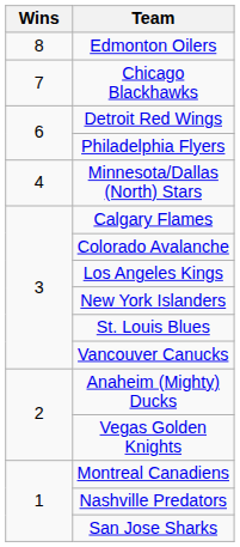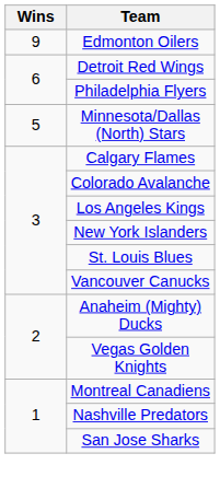 <table class="wikitable" style="text-align:center; float:right;">
 <tr>
 <th width="55">Wins</th>
 <th width="145">Team</th>
 </tr>
 <tr>
-<td>8</td>
+<td>9</td>
 <td><a href='#'>Edmonton Oilers</a></td>
-</tr>
-<tr>
-<td>7</td>
-<td><a href='#'>Chicago Blackhawks</a></td>
 </tr>
 <tr>
 <td rowspan="2">6</td>
 <td><a href='#'>Detroit Red Wings</a></td>
 </tr>
 <tr>
 <td><a href='#'>Philadelphia Flyers</a></td>
 </tr>
 <tr>
-<td>4</td>
+<td>5</td>
 <td><a href='#'>Minnesota/Dallas (North) Stars</a></td>
 </tr>
 <tr>
 <td rowspan="6">3</td>
 <td><a href='#'>Calgary Flames</a></td>
 </tr>
 <tr>
 <td><a href='#'>Colorado Avalanche</a></td>
 </tr>
 <tr>
 <td><a href='#'>Los Angeles Kings</a></td>
 </tr>
 <tr>
 <td><a href='#'>New York Islanders</a></td>
 </tr>
 <tr>
 <td><a href='#'>St. Louis Blues</a></td>
 </tr>
 <tr>
 <td><a href='#'>Vancouver Canucks</a></td>
 </tr>
 <tr>
 <td rowspan="2">2</td>
 <td><a href='#'>Anaheim (Mighty) Ducks</a></td>
 </tr>
 <tr>
 <td><a href='#'>Vegas Golden Knights</a></td>
 </tr>
 <tr>
 <td rowspan="3">1</td>
 <td><a href='#'>Montreal Canadiens</a></td>
 </tr>
 <tr>
 <td><a href='#'>Nashville Predators</a></td>
 </tr>
 <tr>
 <td><a href='#'>San Jose Sharks</a></td>
 </tr>
 </table>
